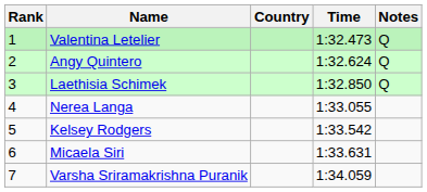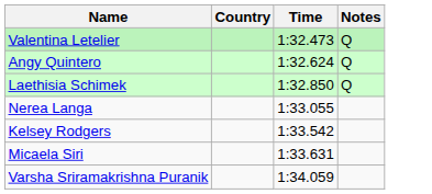 <table class="wikitable" style="font-size:95%" style="text-align:center; width:35em;">
 <tr>
-<th>Rank</th>
 <th>Name</th>
 <th>Country</th>
 <th>Time</th>
 <th>Notes</th>
 </tr>
 <tr bgcolor=bbf3bb>
-<td>1</td>
 <td align=left><a href='#'>Valentina Letelier</a></td>
 <td align=left></td>
 <td>1:32.473</td>
 <td>Q</td>
 </tr>
 <tr bgcolor=ccffcc>
-<td>2</td>
 <td align=left><a href='#'>Angy Quintero</a></td>
 <td align=left></td>
 <td>1:32.624</td>
 <td>Q</td>
 </tr>
 <tr bgcolor=ccffcc>
-<td>3</td>
 <td align=left><a href='#'>Laethisia Schimek</a></td>
 <td align=left></td>
 <td>1:32.850</td>
 <td>Q</td>
 </tr>
 <tr>
-<td>4</td>
 <td align=left><a href='#'>Nerea Langa</a></td>
 <td align=left></td>
 <td>1:33.055</td>
 <td></td>
 </tr>
 <tr>
-<td>5</td>
 <td align=left><a href='#'>Kelsey Rodgers</a></td>
 <td align=left></td>
 <td>1:33.542</td>
 <td></td>
 </tr>
 <tr>
-<td>6</td>
 <td align=left><a href='#'>Micaela Siri</a></td>
 <td align=left></td>
 <td>1:33.631</td>
 <td></td>
 </tr>
 <tr>
-<td>7</td>
 <td align=left><a href='#'>Varsha Sriramakrishna Puranik</a></td>
 <td align=left></td>
 <td>1:34.059</td>
 <td></td>
 </tr>
 </table>
